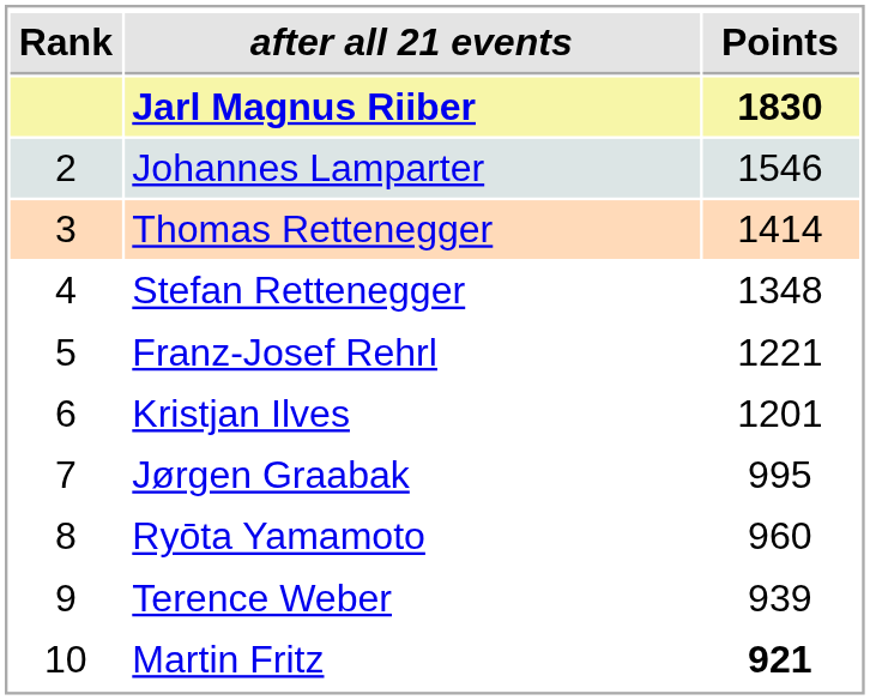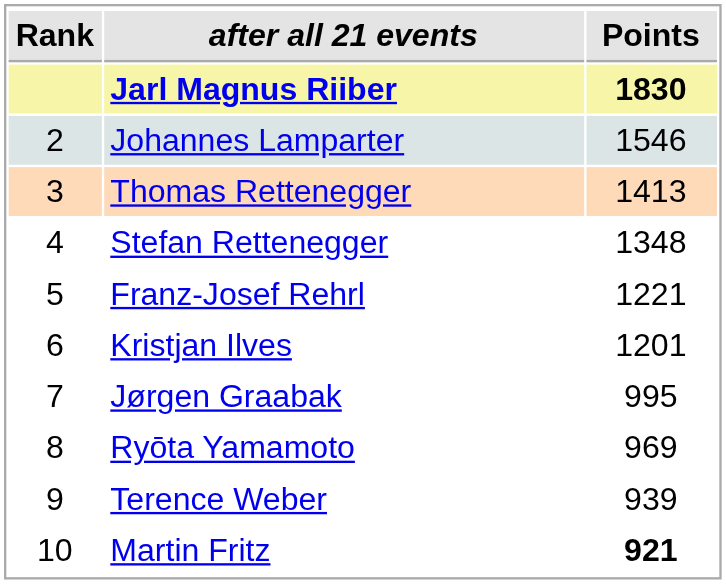 <table cellspacing="1" cellpadding="3" style="border:1px solid #AAAAAA;font-size:86%">
 <tr style="background-color: #E4E4E4;">
 </tr>
 <tr style="background-color: #E4E4E4;">
 <th style="border-bottom:1px solid #AAAAAA; width: 10px;">Rank</th>
 <th style="border-bottom:1px solid #AAAAAA; width: 200px;"><em>after all 21 events</em></th>
 <th style="border-bottom:1px solid #AAAAAA; width: 50px;">Points</th>
 </tr>
 <tr style="background:#f7f6a8;">
 <td align=center></td>
 <td> <strong><a href='#'>Jarl Magnus Riiber</a></strong></td>
 <td align=center><strong>1830</strong></td>
 </tr>
 <tr style="background:#dce5e5;">
 <td align=center>2</td>
 <td> <a href='#'>Johannes Lamparter</a></td>
 <td align=center>1546</td>
 </tr>
 <tr style="background:#ffdab9;">
 <td align=center>3</td>
 <td> <a href='#'>Thomas Rettenegger</a></td>
-<td align=center>1414</td>
+<td align=center>1413</td>
 </tr>
 <tr>
 <td align=center>4</td>
 <td> <a href='#'>Stefan Rettenegger</a></td>
 <td align=center>1348</td>
 </tr>
 <tr>
 <td align=center>5</td>
 <td> <a href='#'>Franz-Josef Rehrl</a></td>
 <td align=center>1221</td>
 </tr>
 <tr>
 <td align=center>6</td>
 <td> <a href='#'>Kristjan Ilves</a></td>
 <td align=center>1201</td>
 </tr>
 <tr>
 <td align=center>7</td>
 <td> <a href='#'>Jørgen Graabak</a></td>
 <td align=center>995</td>
 </tr>
 <tr>
 <td align=center>8</td>
 <td> <a href='#'>Ryōta Yamamoto</a></td>
-<td align=center>960</td>
+<td align=center>969</td>
 </tr>
 <tr>
 <td align=center>9</td>
 <td> <a href='#'>Terence Weber</a></td>
 <td align=center>939</td>
 </tr>
 <tr>
 <td align=center>10</td>
 <td> <a href='#'>Martin Fritz</a></td>
 <td align=center><strong>921</strong></td>
 </tr>
 </table>
